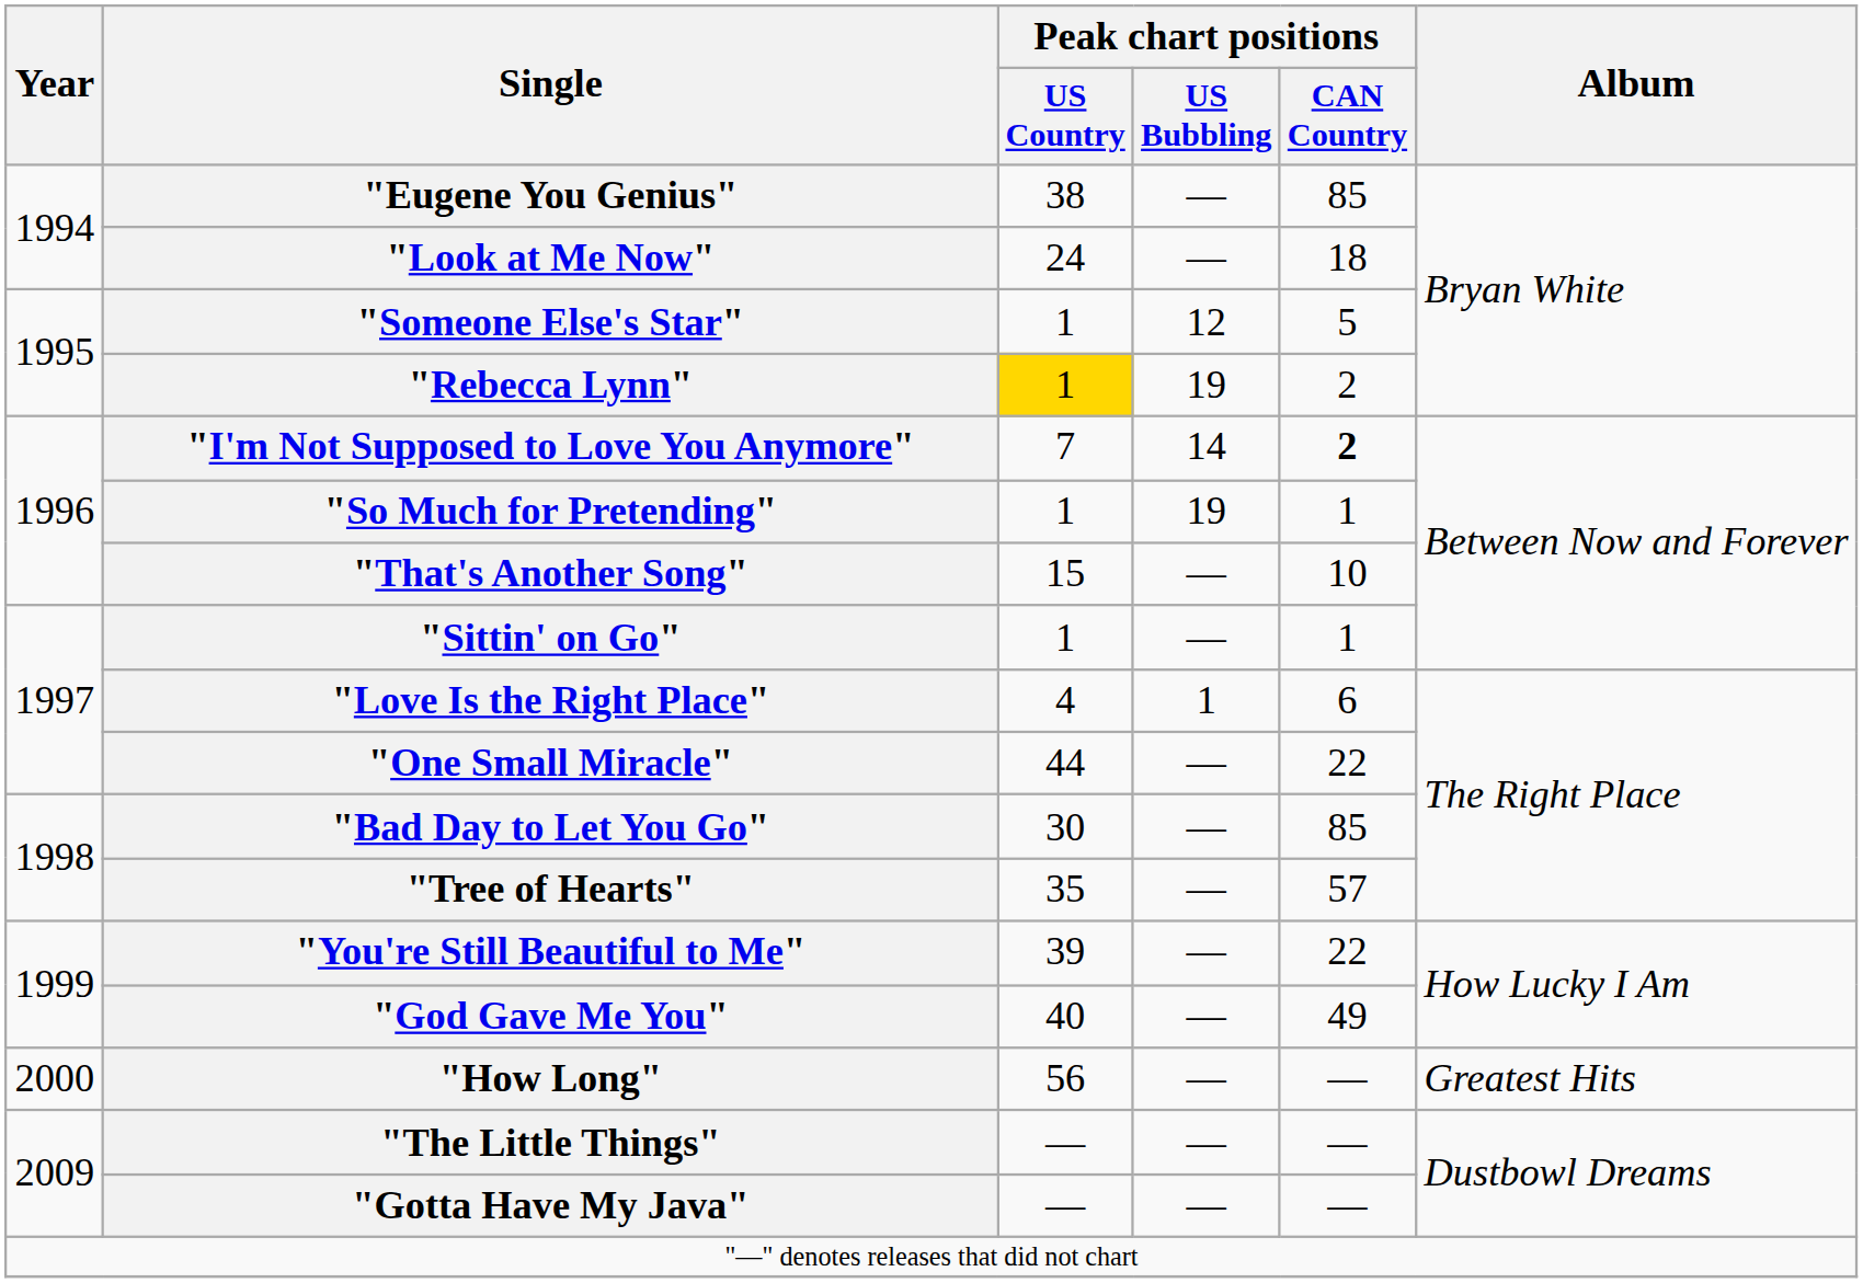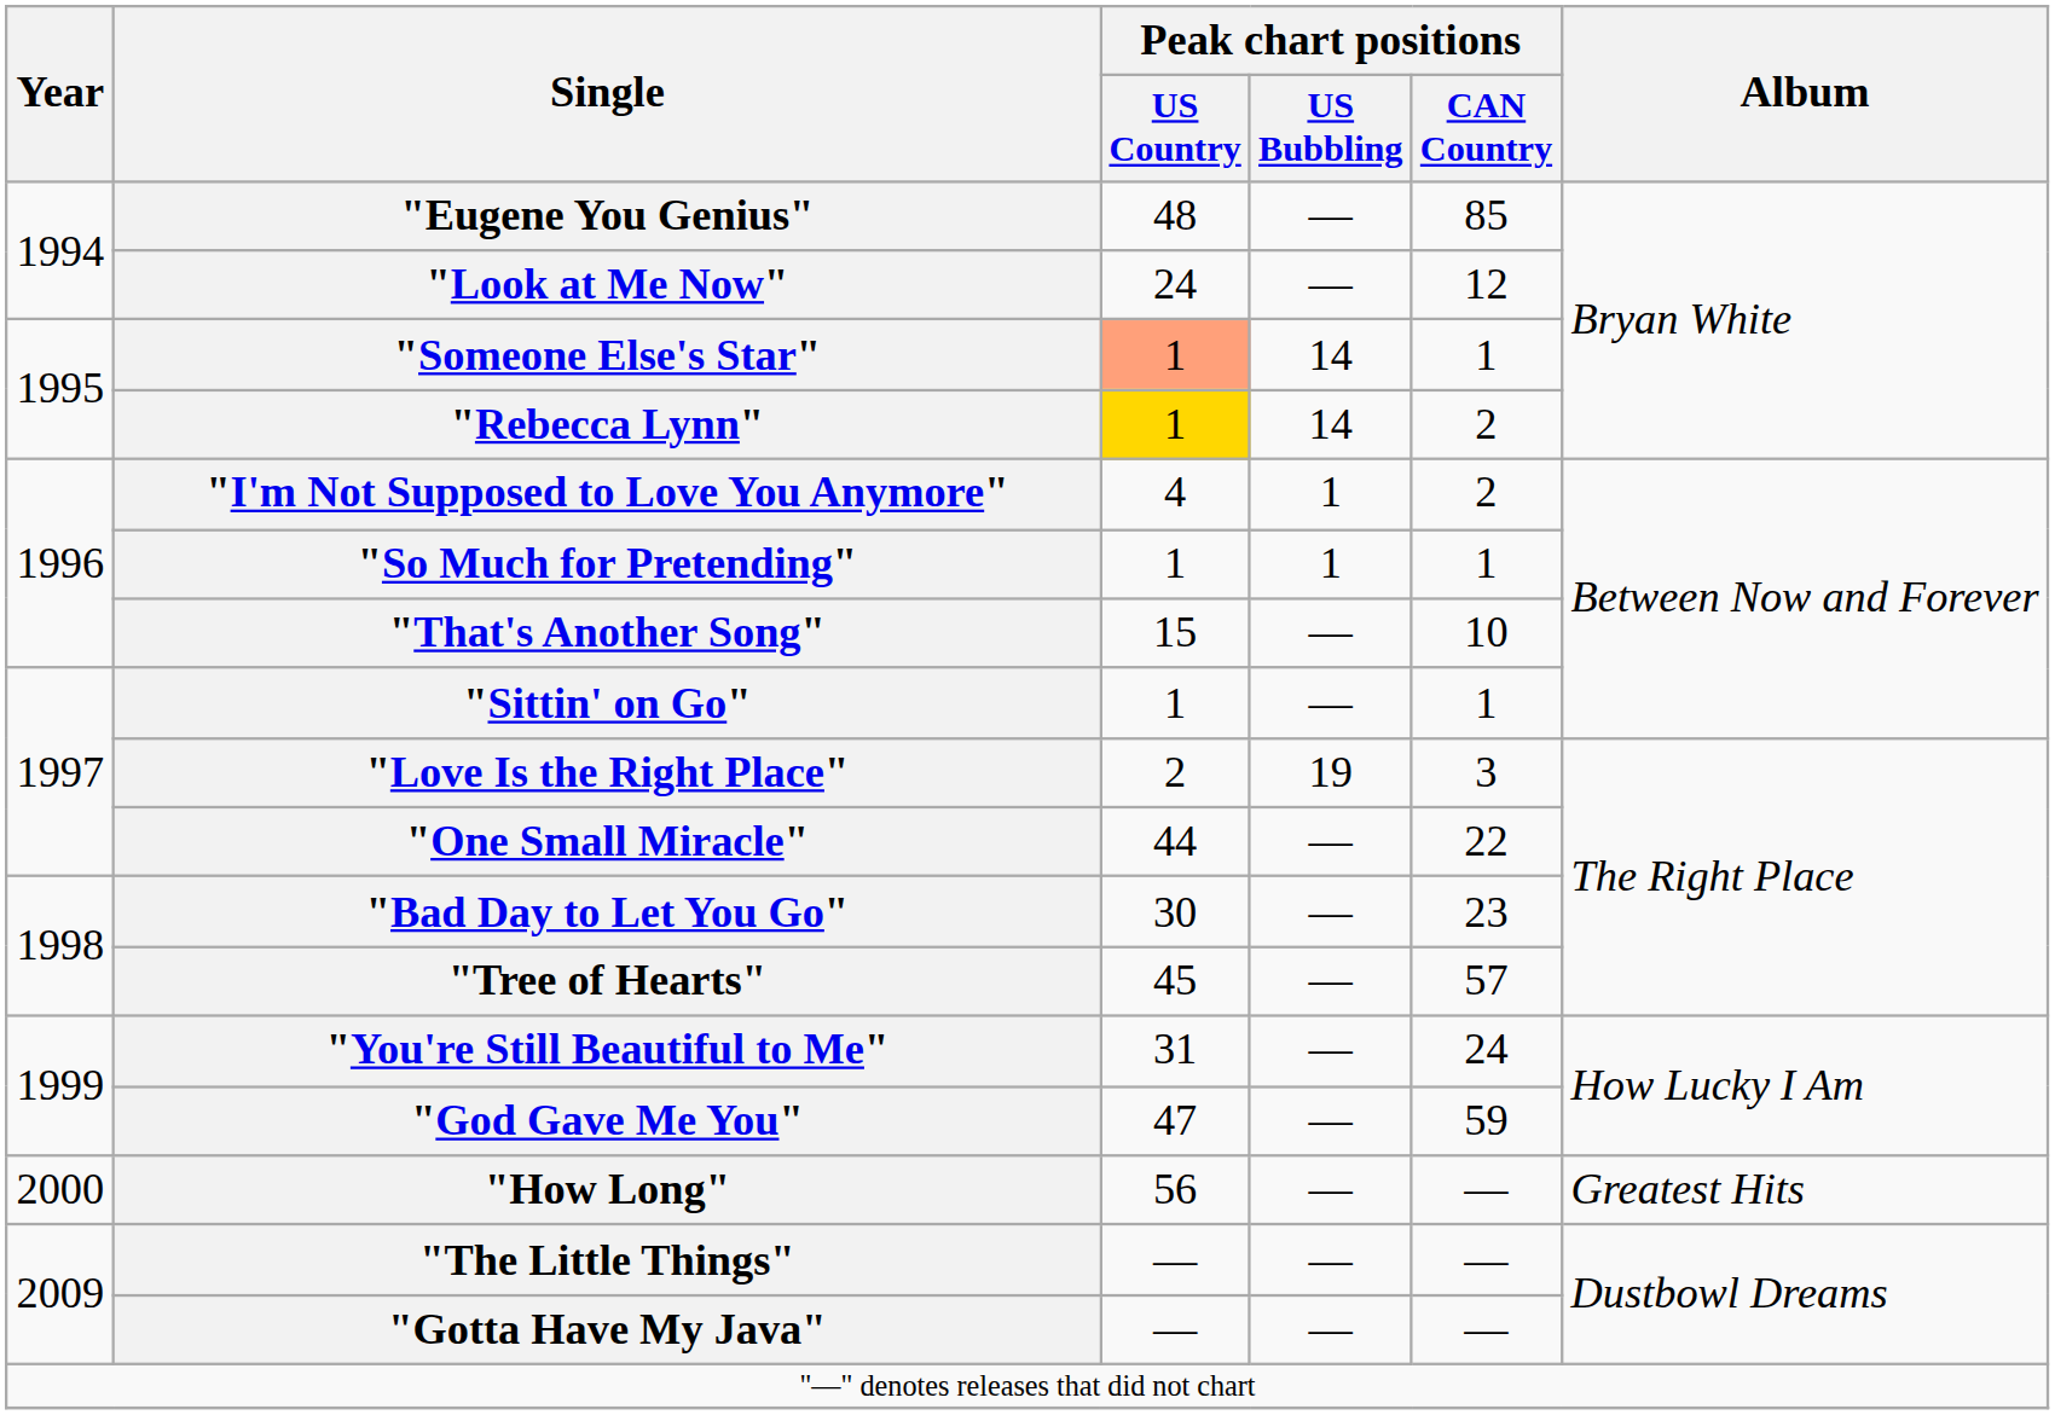 <table class="wikitable plainrowheaders" style="text-align:center;">
 <tr>
 <th rowspan="2">Year</th>
 <th rowspan="2" style="width:22em;">Single</th>
 <th colspan="3">Peak chart positions<br></th>
 <th rowspan="2">Album</th>
 </tr>
 <tr style="font-size:smaller;">
 <th width="45"><a href='#'>US Country</a></th>
 <th width="45"><a href='#'>US Bubbling</a></th>
 <th width="45"><a href='#'>CAN Country</a></th>
 </tr>
 <tr>
 <td rowspan="2">1994</td>
 <th scope="row">"Eugene You Genius"</th>
-<td>38</td>
+<td>48</td>
 <td>—</td>
 <td>85</td>
 <td align="left" rowspan="4"><em>Bryan White</em></td>
 </tr>
 <tr>
 <th scope="row">"<a href='#'>Look at Me Now</a>"</th>
 <td>24</td>
 <td>—</td>
-<td>18</td>
+<td>12</td>
 </tr>
 <tr>
 <td rowspan="2">1995</td>
 <th scope="row">"<a href='#'>Someone Else's Star</a>"</th>
+<td style="background: lightsalmon;">1</td>
+<td>14</td>
 <td>1</td>
-<td>12</td>
-<td>5</td>
 </tr>
 <tr>
 <th scope="row">"<a href='#'>Rebecca Lynn</a>"</th>
 <td style="background: gold;">1</td>
-<td>19</td>
+<td>14</td>
 <td>2</td>
 </tr>
 <tr>
 <td rowspan="3">1996</td>
 <th scope="row">"<a href='#'>I'm Not Supposed to Love You Anymore</a>"</th>
-<td>7</td>
-<td>14</td>
-<td><strong>2</strong></td>
+<td>4</td>
+<td>1</td>
+<td>2</td>
 <td align="left" rowspan="4"><em>Between Now and Forever</em></td>
 </tr>
 <tr>
 <th scope="row">"<a href='#'>So Much for Pretending</a>"</th>
 <td>1</td>
-<td>19</td>
+<td>1</td>
 <td>1</td>
 </tr>
 <tr>
 <th scope="row">"<a href='#'>That's Another Song</a>"</th>
 <td>15</td>
 <td>—</td>
 <td>10</td>
 </tr>
 <tr>
 <td rowspan="3">1997</td>
 <th scope="row">"<a href='#'>Sittin' on Go</a>"</th>
 <td>1</td>
 <td>—</td>
 <td>1</td>
 </tr>
 <tr>
 <th scope="row">"<a href='#'>Love Is the Right Place</a>"</th>
-<td>4</td>
-<td>1</td>
-<td>6</td>
+<td>2</td>
+<td>19</td>
+<td>3</td>
 <td align="left" rowspan="4"><em>The Right Place</em></td>
 </tr>
 <tr>
 <th scope="row">"<a href='#'>One Small Miracle</a>"</th>
 <td>44</td>
 <td>—</td>
 <td>22</td>
 </tr>
 <tr>
 <td rowspan="2">1998</td>
 <th scope="row">"<a href='#'>Bad Day to Let You Go</a>"</th>
 <td>30</td>
 <td>—</td>
-<td>85</td>
+<td>23</td>
 </tr>
 <tr>
 <th scope="row">"Tree of Hearts"</th>
-<td>35</td>
+<td>45</td>
 <td>—</td>
 <td>57</td>
 </tr>
 <tr>
 <td rowspan="2">1999</td>
 <th scope="row">"<a href='#'>You're Still Beautiful to Me</a>"</th>
-<td>39</td>
+<td>31</td>
 <td>—</td>
-<td>22</td>
+<td>24</td>
 <td align="left" rowspan="2"><em>How Lucky I Am</em></td>
 </tr>
 <tr>
 <th scope="row">"<a href='#'>God Gave Me You</a>"</th>
-<td>40</td>
+<td>47</td>
 <td>—</td>
-<td>49</td>
+<td>59</td>
 </tr>
 <tr>
 <td>2000</td>
 <th scope="row">"How Long"</th>
 <td>56</td>
 <td>—</td>
 <td>—</td>
 <td align="left"><em>Greatest Hits</em></td>
 </tr>
 <tr>
 <td rowspan="2">2009</td>
 <th scope="row">"The Little Things"</th>
 <td>—</td>
 <td>—</td>
 <td>—</td>
 <td align="left" rowspan="2"><em>Dustbowl Dreams</em></td>
 </tr>
 <tr>
 <th scope="row">"Gotta Have My Java"</th>
 <td>—</td>
 <td>—</td>
 <td>—</td>
 </tr>
 <tr>
 <td colspan="6" style="font-size:8pt">"—" denotes releases that did not chart</td>
 </tr>
 <tr>
 </tr>
 </table>
